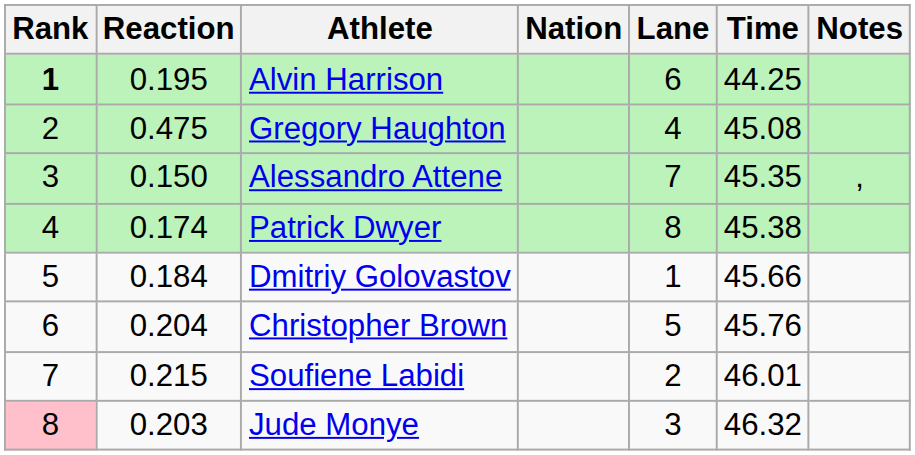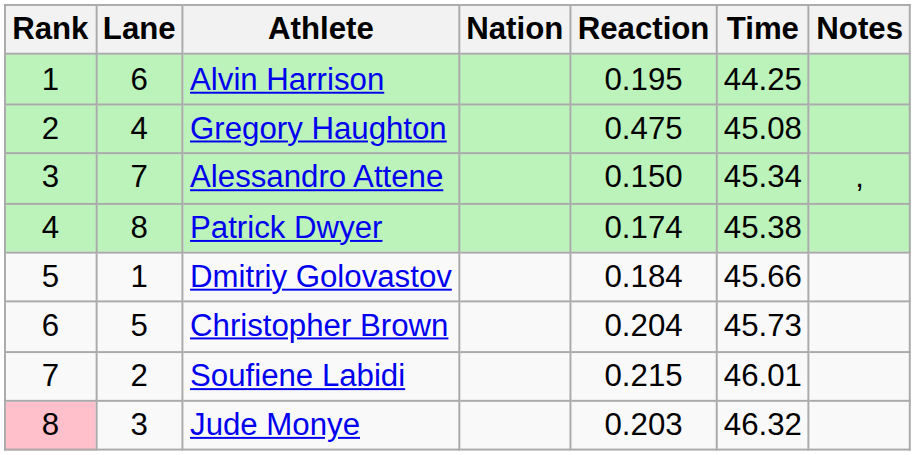 <table class="wikitable sortable" style="text-align:center">
 <tr>
 <th>Rank</th>
-<th>Reaction</th>
+<th>Lane</th>
 <th>Athlete</th>
 <th>Nation</th>
-<th>Lane</th>
+<th>Reaction</th>
 <th>Time</th>
 <th>Notes</th>
 </tr>
 <tr bgcolor = "bbf3bb">
-<td align="center"><strong>1</strong></td>
-<td align="center">0.195</td>
+<td align="center">1</td>
+<td align="center">6</td>
 <td align="left"><a href='#'>Alvin Harrison</a></td>
 <td align="left"></td>
-<td align="center">6</td>
+<td align="center">0.195</td>
 <td align="center">44.25</td>
 <td></td>
 </tr>
 <tr bgcolor = "bbf3bb">
 <td align="center">2</td>
-<td align="center">0.475</td>
+<td align="center">4</td>
 <td align="left"><a href='#'>Gregory Haughton</a></td>
 <td align="left"></td>
-<td align="center">4</td>
+<td align="center">0.475</td>
 <td align="center">45.08</td>
 <td></td>
 </tr>
 <tr bgcolor = "bbf3bb">
 <td align="center">3</td>
-<td align="center">0.150</td>
+<td align="center">7</td>
 <td align="left"><a href='#'>Alessandro Attene</a></td>
 <td align="left"></td>
-<td align="center">7</td>
-<td align="center">45.35</td>
+<td align="center">0.150</td>
+<td align="center">45.34</td>
 <td>, </td>
 </tr>
 <tr bgcolor = "bbf3bb">
 <td align="center">4</td>
-<td align="center">0.174</td>
+<td align="center">8</td>
 <td align="left"><a href='#'>Patrick Dwyer</a></td>
 <td align="left"></td>
-<td align="center">8</td>
+<td align="center">0.174</td>
 <td align="center">45.38</td>
 <td></td>
 </tr>
 <tr>
 <td align="center">5</td>
-<td align="center">0.184</td>
+<td align="center">1</td>
 <td align="left"><a href='#'>Dmitriy Golovastov</a></td>
 <td align="left"></td>
-<td align="center">1</td>
+<td align="center">0.184</td>
 <td align="center">45.66</td>
 <td align="center"></td>
 </tr>
 <tr>
 <td align="center">6</td>
-<td align="center">0.204</td>
+<td align="center">5</td>
 <td align="left"><a href='#'>Christopher Brown</a></td>
 <td align="left"></td>
-<td align="center">5</td>
-<td align="center">45.76</td>
+<td align="center">0.204</td>
+<td align="center">45.73</td>
 <td align="center"></td>
 </tr>
 <tr>
 <td align="center">7</td>
-<td align="center">0.215</td>
+<td align="center">2</td>
 <td align="left"><a href='#'>Soufiene Labidi</a></td>
 <td align="left"></td>
-<td align="center">2</td>
+<td align="center">0.215</td>
 <td align="center">46.01</td>
 <td align="center"></td>
 </tr>
 <tr>
 <td align="center" style="background: pink;">8</td>
-<td align="center">0.203</td>
+<td align="center">3</td>
 <td align="left"><a href='#'>Jude Monye</a></td>
 <td align="left"></td>
-<td align="center">3</td>
+<td align="center">0.203</td>
 <td align="center">46.32</td>
 <td align="center"></td>
 </tr>
 </table>
